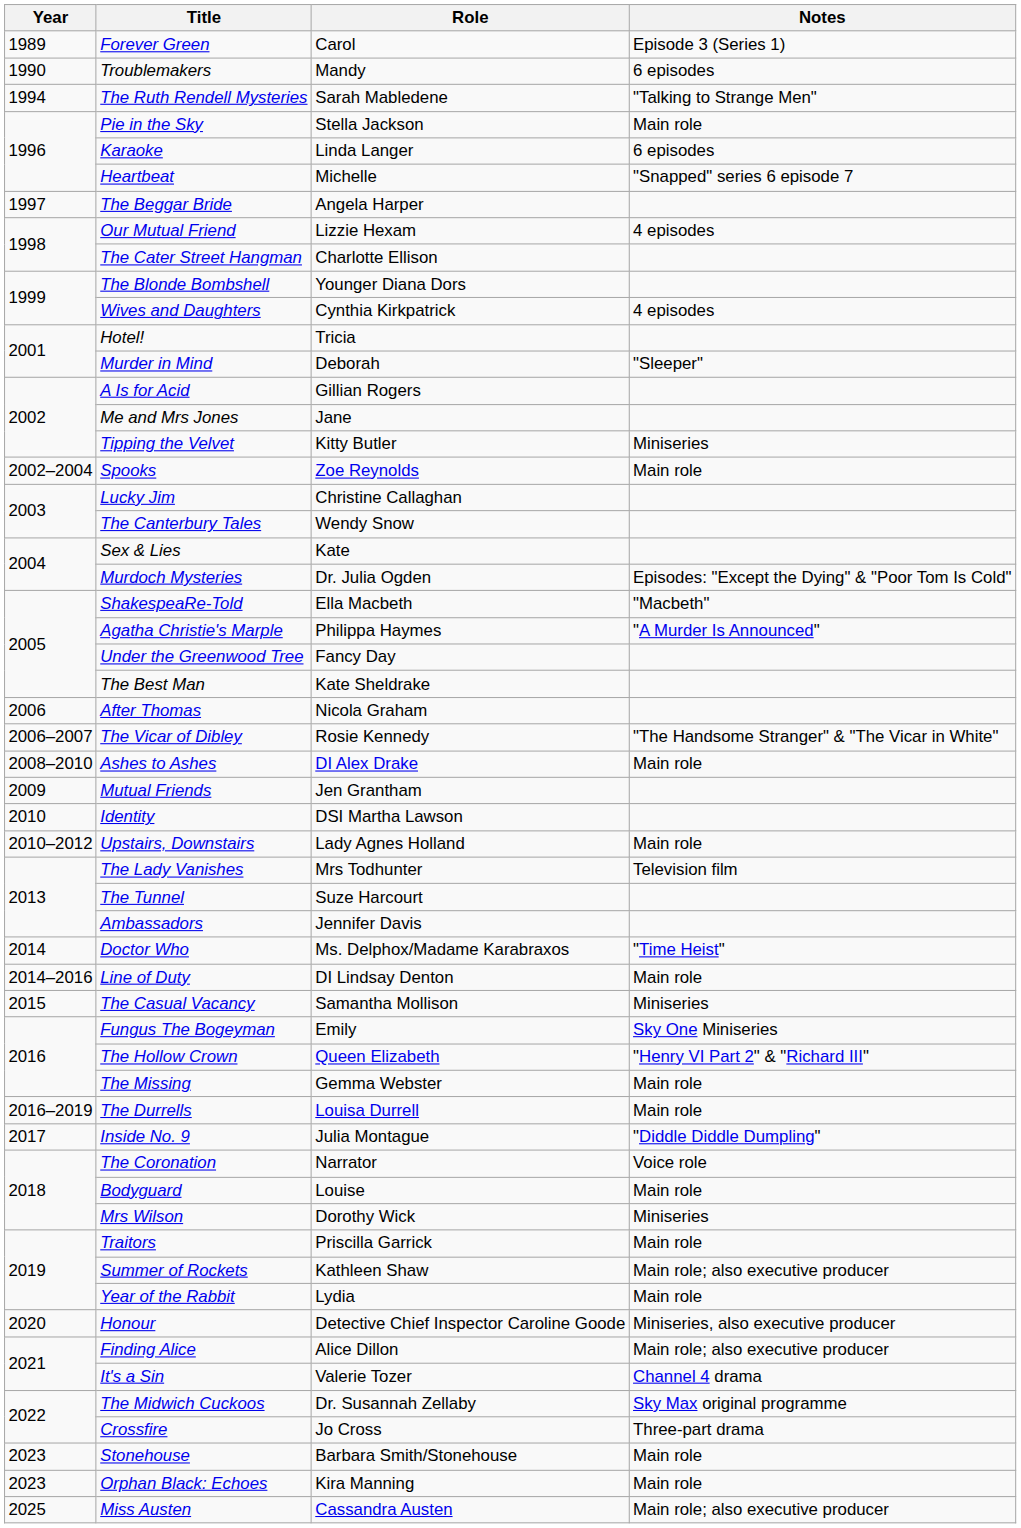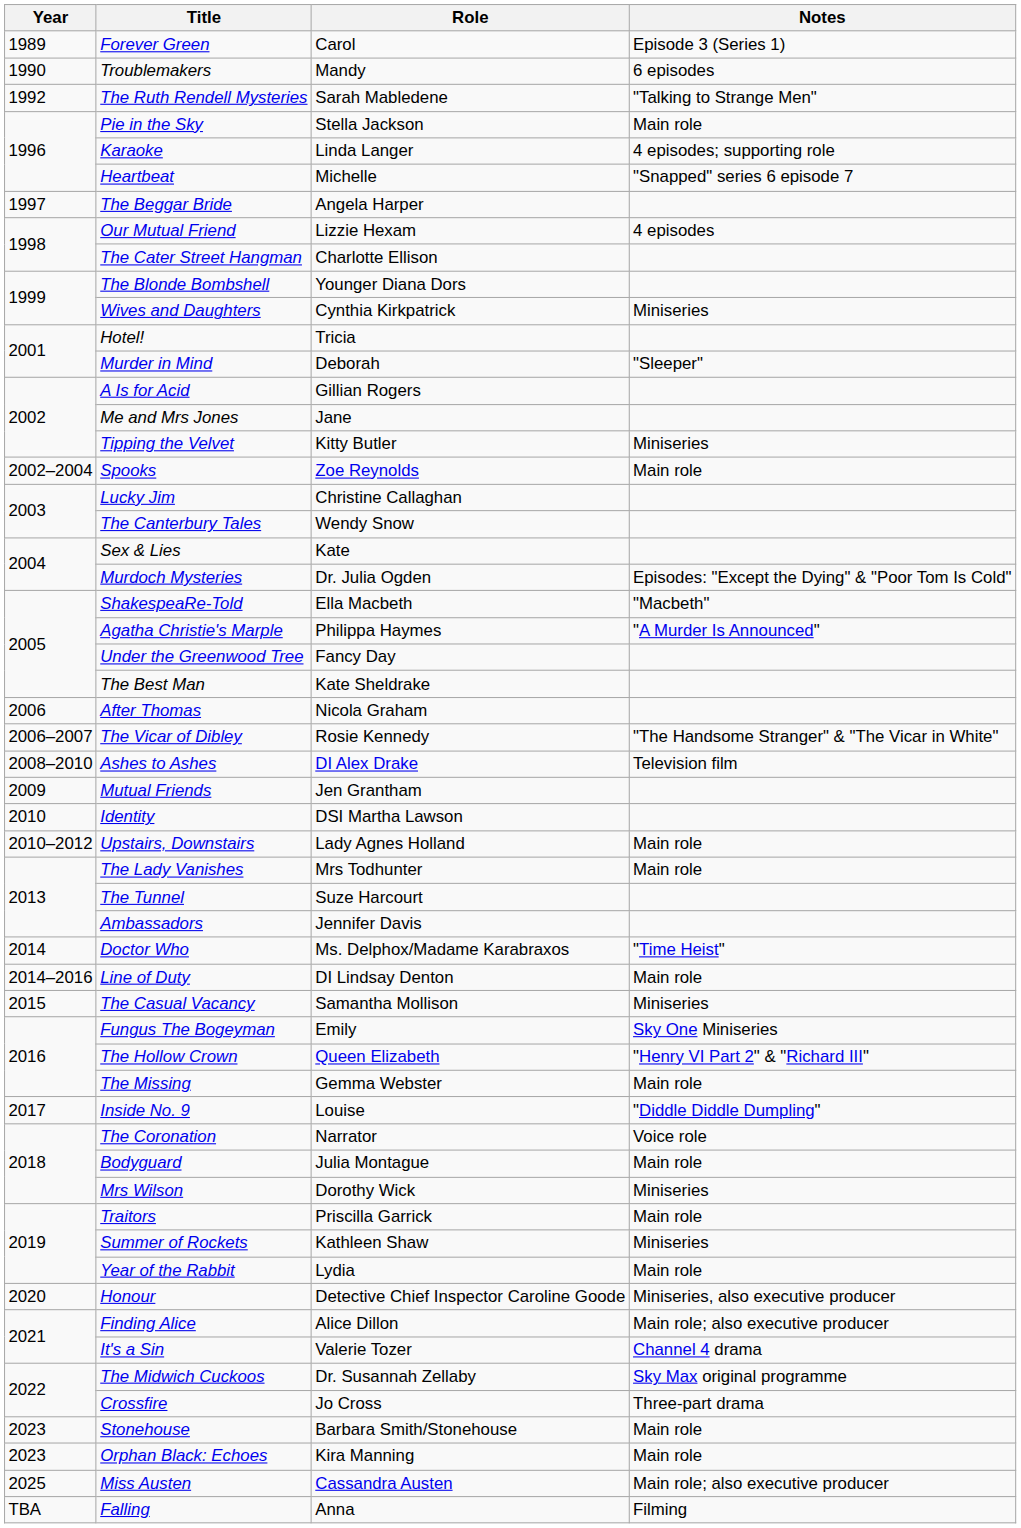 <table class="wikitable sortable">
 <tr>
 <th>Year</th>
 <th>Title</th>
 <th>Role</th>
 <th class="unsortable">Notes</th>
 </tr>
 <tr>
 <td>1989</td>
 <td><em><a href='#'>Forever Green</a></em></td>
 <td>Carol</td>
 <td>Episode 3 (Series 1)</td>
 </tr>
 <tr>
 <td>1990</td>
 <td><em>Troublemakers</em></td>
 <td>Mandy</td>
 <td>6 episodes</td>
 </tr>
 <tr>
-<td>1994</td>
+<td>1992</td>
 <td><em><a href='#'>The Ruth Rendell Mysteries</a></em></td>
 <td>Sarah Mabledene</td>
 <td>"Talking to Strange Men"</td>
 </tr>
 <tr>
 <td rowspan=3>1996</td>
 <td><em><a href='#'>Pie in the Sky</a></em></td>
 <td>Stella Jackson</td>
 <td>Main role</td>
 </tr>
 <tr>
 <td><em><a href='#'>Karaoke</a></em></td>
 <td>Linda Langer</td>
-<td>6 episodes</td>
+<td>4 episodes; supporting role</td>
 </tr>
 <tr>
 <td><em><a href='#'>Heartbeat</a></em></td>
 <td>Michelle</td>
 <td>"Snapped" series 6 episode 7</td>
 </tr>
 <tr>
 <td>1997</td>
 <td><em><a href='#'>The Beggar Bride</a></em></td>
 <td>Angela Harper</td>
 <td></td>
 </tr>
 <tr>
 <td rowspan=2>1998</td>
 <td><em><a href='#'>Our Mutual Friend</a></em></td>
 <td>Lizzie Hexam</td>
 <td>4 episodes</td>
 </tr>
 <tr>
 <td><em><a href='#'>The Cater Street Hangman</a></em></td>
 <td>Charlotte Ellison</td>
 <td></td>
 </tr>
 <tr>
 <td rowspan=2>1999</td>
 <td><em><a href='#'>The Blonde Bombshell</a></em></td>
 <td>Younger Diana Dors</td>
 <td></td>
 </tr>
 <tr>
 <td><em><a href='#'>Wives and Daughters</a></em></td>
 <td>Cynthia Kirkpatrick</td>
-<td>4 episodes</td>
+<td>Miniseries</td>
 </tr>
 <tr>
 <td rowspan=2>2001</td>
 <td><em>Hotel!</em></td>
 <td>Tricia</td>
 <td></td>
 </tr>
 <tr>
 <td><em><a href='#'>Murder in Mind</a></em></td>
 <td>Deborah</td>
 <td>"Sleeper"</td>
 </tr>
 <tr>
 <td rowspan=3>2002</td>
 <td><em><a href='#'>A Is for Acid</a></em></td>
 <td>Gillian Rogers</td>
 <td></td>
 </tr>
 <tr>
 <td><em>Me and Mrs Jones</em></td>
 <td>Jane</td>
 <td></td>
 </tr>
 <tr>
 <td><em><a href='#'>Tipping the Velvet</a></em></td>
 <td>Kitty Butler</td>
 <td>Miniseries</td>
 </tr>
 <tr>
 <td>2002–2004</td>
 <td><em><a href='#'>Spooks</a></em></td>
 <td><a href='#'>Zoe Reynolds</a></td>
 <td>Main role</td>
 </tr>
 <tr>
 <td rowspan=2>2003</td>
 <td><em><a href='#'>Lucky Jim</a></em></td>
 <td>Christine Callaghan</td>
 <td></td>
 </tr>
 <tr>
 <td><em><a href='#'>The Canterbury Tales</a></em></td>
 <td>Wendy Snow</td>
 <td></td>
 </tr>
 <tr>
 <td rowspan=2>2004</td>
 <td><em>Sex & Lies</em></td>
 <td>Kate</td>
 <td></td>
 </tr>
 <tr>
 <td><em><a href='#'>Murdoch Mysteries</a></em></td>
 <td>Dr. Julia Ogden</td>
 <td>Episodes: "Except the Dying" & "Poor Tom Is Cold"</td>
 </tr>
 <tr>
 <td rowspan=4>2005</td>
 <td><em><a href='#'>ShakespeaRe-Told</a></em></td>
 <td>Ella Macbeth</td>
 <td>"Macbeth"</td>
 </tr>
 <tr>
 <td><em><a href='#'>Agatha Christie's Marple</a></em></td>
 <td>Philippa Haymes</td>
 <td>"<a href='#'>A Murder Is Announced</a>"</td>
 </tr>
 <tr>
 <td><em><a href='#'>Under the Greenwood Tree</a></em></td>
 <td>Fancy Day</td>
 <td></td>
 </tr>
 <tr>
 <td><em>The Best Man</em></td>
 <td>Kate Sheldrake</td>
 <td></td>
 </tr>
 <tr>
 <td>2006</td>
 <td><em><a href='#'>After Thomas</a></em></td>
 <td>Nicola Graham</td>
 <td></td>
 </tr>
 <tr>
 <td>2006–2007</td>
 <td><em><a href='#'>The Vicar of Dibley</a></em></td>
 <td>Rosie Kennedy</td>
 <td>"The Handsome Stranger" & "The Vicar in White"</td>
 </tr>
 <tr>
 <td>2008–2010</td>
 <td><em><a href='#'>Ashes to Ashes</a></em></td>
 <td><a href='#'>DI Alex Drake</a></td>
-<td>Main role</td>
+<td>Television film</td>
 </tr>
 <tr>
 <td>2009</td>
 <td><em><a href='#'>Mutual Friends</a></em></td>
 <td>Jen Grantham</td>
 <td></td>
 </tr>
 <tr>
 <td>2010</td>
 <td><em><a href='#'>Identity</a></em></td>
 <td>DSI Martha Lawson</td>
 <td></td>
 </tr>
 <tr>
 <td>2010–2012</td>
 <td><em><a href='#'>Upstairs, Downstairs</a></em></td>
 <td>Lady Agnes Holland</td>
 <td>Main role</td>
 </tr>
 <tr>
 <td rowspan=3>2013</td>
 <td><em><a href='#'>The Lady Vanishes</a></em></td>
 <td>Mrs Todhunter</td>
-<td>Television film</td>
+<td>Main role</td>
 </tr>
 <tr>
 <td><em><a href='#'>The Tunnel</a></em></td>
 <td>Suze Harcourt</td>
 <td></td>
 </tr>
 <tr>
 <td><em><a href='#'>Ambassadors</a></em></td>
 <td>Jennifer Davis</td>
 <td></td>
 </tr>
 <tr>
 <td>2014</td>
 <td><em><a href='#'>Doctor Who</a></em></td>
 <td>Ms. Delphox/Madame Karabraxos</td>
 <td>"<a href='#'>Time Heist</a>"</td>
 </tr>
 <tr>
 <td>2014–2016</td>
 <td><em><a href='#'>Line of Duty</a></em></td>
 <td>DI Lindsay Denton</td>
 <td>Main role</td>
 </tr>
 <tr>
 <td>2015</td>
 <td><em><a href='#'>The Casual Vacancy</a></em></td>
 <td>Samantha Mollison</td>
 <td>Miniseries</td>
 </tr>
 <tr>
 <td rowspan=3>2016</td>
 <td><em><a href='#'>Fungus The Bogeyman</a></em></td>
 <td>Emily</td>
 <td><a href='#'>Sky One</a> Miniseries</td>
 </tr>
 <tr>
 <td><em><a href='#'>The Hollow Crown</a></em></td>
 <td><a href='#'>Queen Elizabeth</a></td>
 <td>"<a href='#'>Henry VI Part 2</a>" & "<a href='#'>Richard III</a>"</td>
 </tr>
 <tr>
 <td><em><a href='#'>The Missing</a></em></td>
 <td>Gemma Webster</td>
 <td>Main role</td>
 </tr>
 <tr>
-<td>2016–2019</td>
-<td><em><a href='#'>The Durrells</a></em></td>
-<td><a href='#'>Louisa Durrell</a></td>
-<td>Main role</td>
-</tr>
-<tr>
 <td>2017</td>
 <td><em><a href='#'>Inside No. 9</a></em></td>
-<td>Julia Montague</td>
+<td>Louise</td>
 <td>"<a href='#'>Diddle Diddle Dumpling</a>"</td>
 </tr>
 <tr>
 <td rowspan=3>2018</td>
 <td><em><a href='#'>The Coronation</a></em></td>
 <td>Narrator</td>
 <td>Voice role</td>
 </tr>
 <tr>
 <td><em><a href='#'>Bodyguard</a></em></td>
-<td>Louise</td>
+<td>Julia Montague</td>
 <td>Main role</td>
 </tr>
 <tr>
 <td><em><a href='#'>Mrs Wilson</a></em></td>
 <td>Dorothy Wick</td>
 <td>Miniseries</td>
 </tr>
 <tr>
 <td rowspan=3>2019</td>
 <td><em><a href='#'>Traitors</a></em></td>
 <td>Priscilla Garrick</td>
 <td>Main role</td>
 </tr>
 <tr>
 <td><em><a href='#'>Summer of Rockets</a></em></td>
 <td>Kathleen Shaw</td>
-<td>Main role; also executive producer </td>
+<td>Miniseries</td>
 </tr>
 <tr>
 <td><em><a href='#'>Year of the Rabbit</a></em></td>
 <td>Lydia</td>
 <td>Main role</td>
 </tr>
 <tr>
 <td>2020</td>
 <td><em><a href='#'>Honour</a></em></td>
 <td>Detective Chief Inspector Caroline Goode</td>
 <td>Miniseries, also executive producer</td>
 </tr>
 <tr>
 <td rowspan=2>2021</td>
 <td><em><a href='#'>Finding Alice</a></em></td>
 <td>Alice Dillon</td>
 <td>Main role; also executive producer</td>
 </tr>
 <tr>
 <td><em><a href='#'>It's a Sin</a></em></td>
 <td>Valerie Tozer</td>
 <td><a href='#'>Channel 4</a> drama</td>
 </tr>
 <tr>
 <td rowspan=2>2022</td>
 <td><em><a href='#'>The Midwich Cuckoos</a></em></td>
 <td>Dr. Susannah Zellaby</td>
 <td><a href='#'>Sky Max</a> original programme</td>
 </tr>
 <tr>
 <td><a href='#'><em>Crossfire</em></a></td>
 <td>Jo Cross</td>
 <td>Three-part drama</td>
 </tr>
 <tr>
 <td>2023</td>
 <td><em><a href='#'>Stonehouse</a></em></td>
 <td>Barbara Smith/Stonehouse</td>
 <td>Main role</td>
 </tr>
 <tr>
 <td>2023</td>
 <td><em><a href='#'>Orphan Black: Echoes</a></em></td>
 <td>Kira Manning</td>
 <td>Main role</td>
 </tr>
 <tr>
 <td>2025</td>
 <td><em><a href='#'>Miss Austen</a></em></td>
 <td><a href='#'>Cassandra Austen</a></td>
 <td>Main role; also executive producer </td>
 </tr>
+<tr>
+<td>TBA</td>
+<td><em><a href='#'>Falling</a></em></td>
+<td>Anna</td>
+<td>Filming</td>
+</tr>
 </table>
